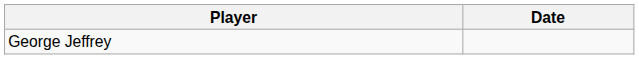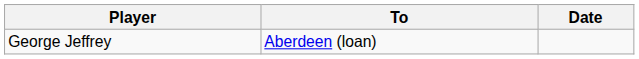 <table class="wikitable" style="text-align:center; font-size:95%;width:98%; text-align:left">
 <tr>
 <th>Player</th>
+<th>To</th>
 <th>Date</th>
 </tr>
 <tr>
 <td> George  Jeffrey</td>
+<td> <a href='#'>Aberdeen</a> (loan)</td>
 <td></td>
 </tr>
 </table>
